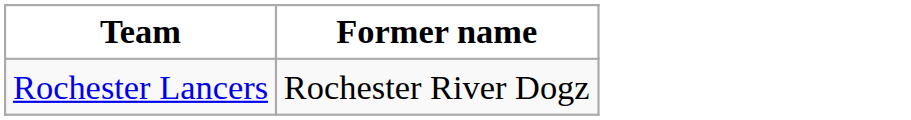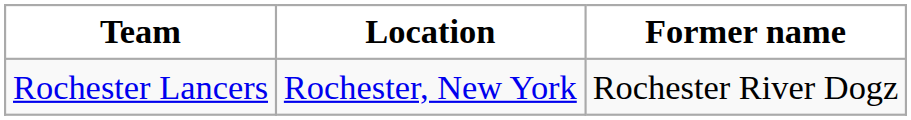 <table class="wikitable">
 <tr>
 <th style="background:white">Team</th>
+<th style="background:white">Location</th>
 <th style="background:white">Former name</th>
 </tr>
 <tr>
 <td><a href='#'>Rochester Lancers</a></td>
+<td><a href='#'>Rochester, New York</a></td>
 <td>Rochester River Dogz</td>
 </tr>
 </table>
